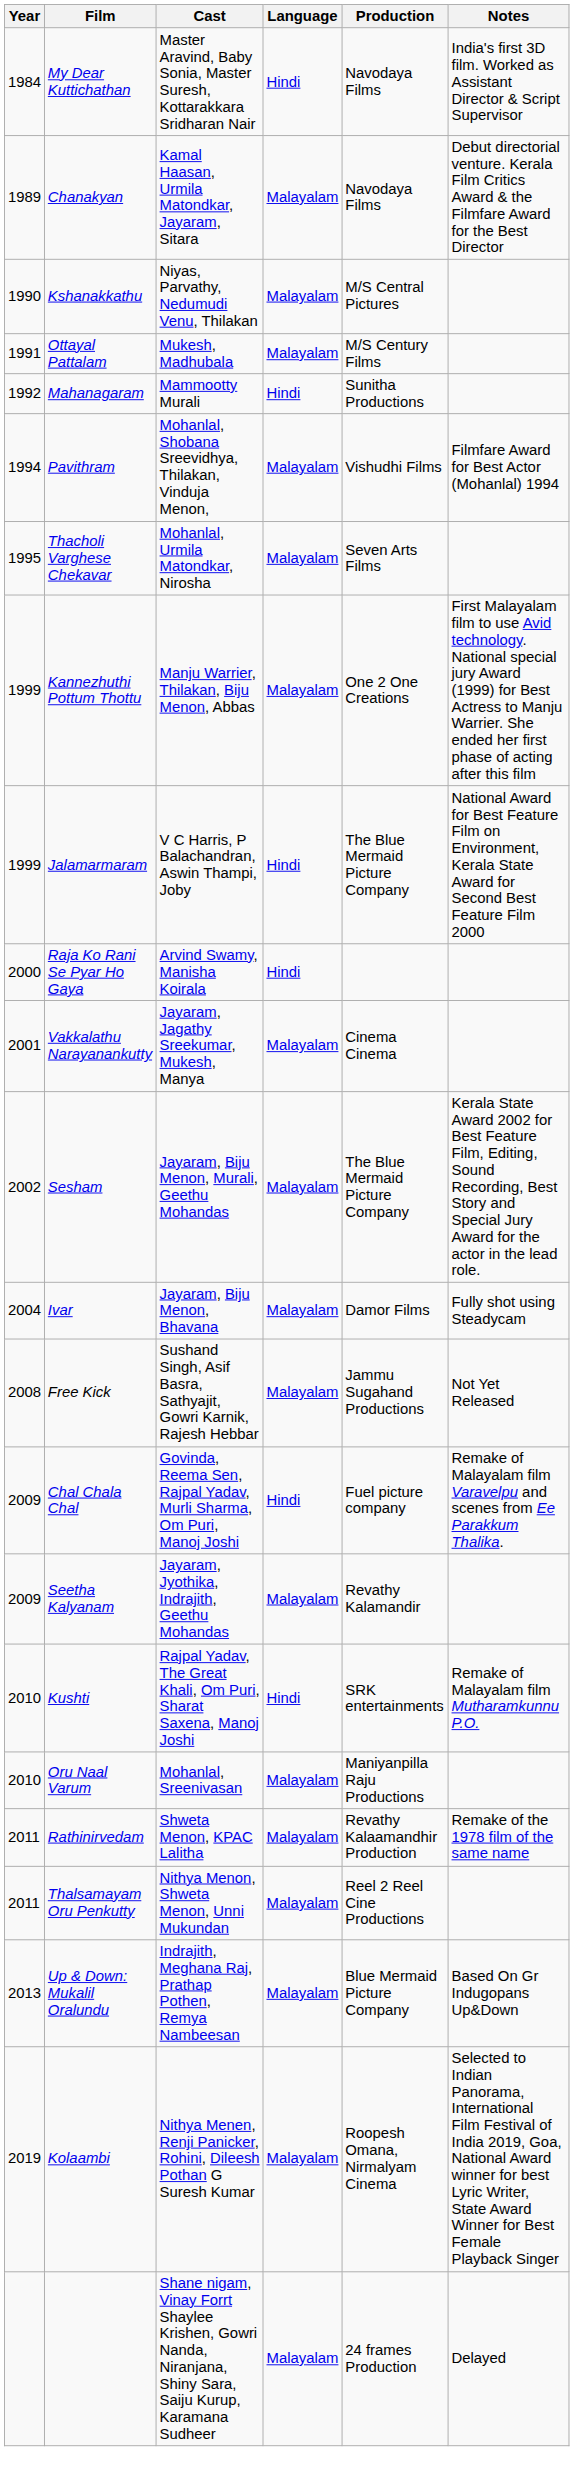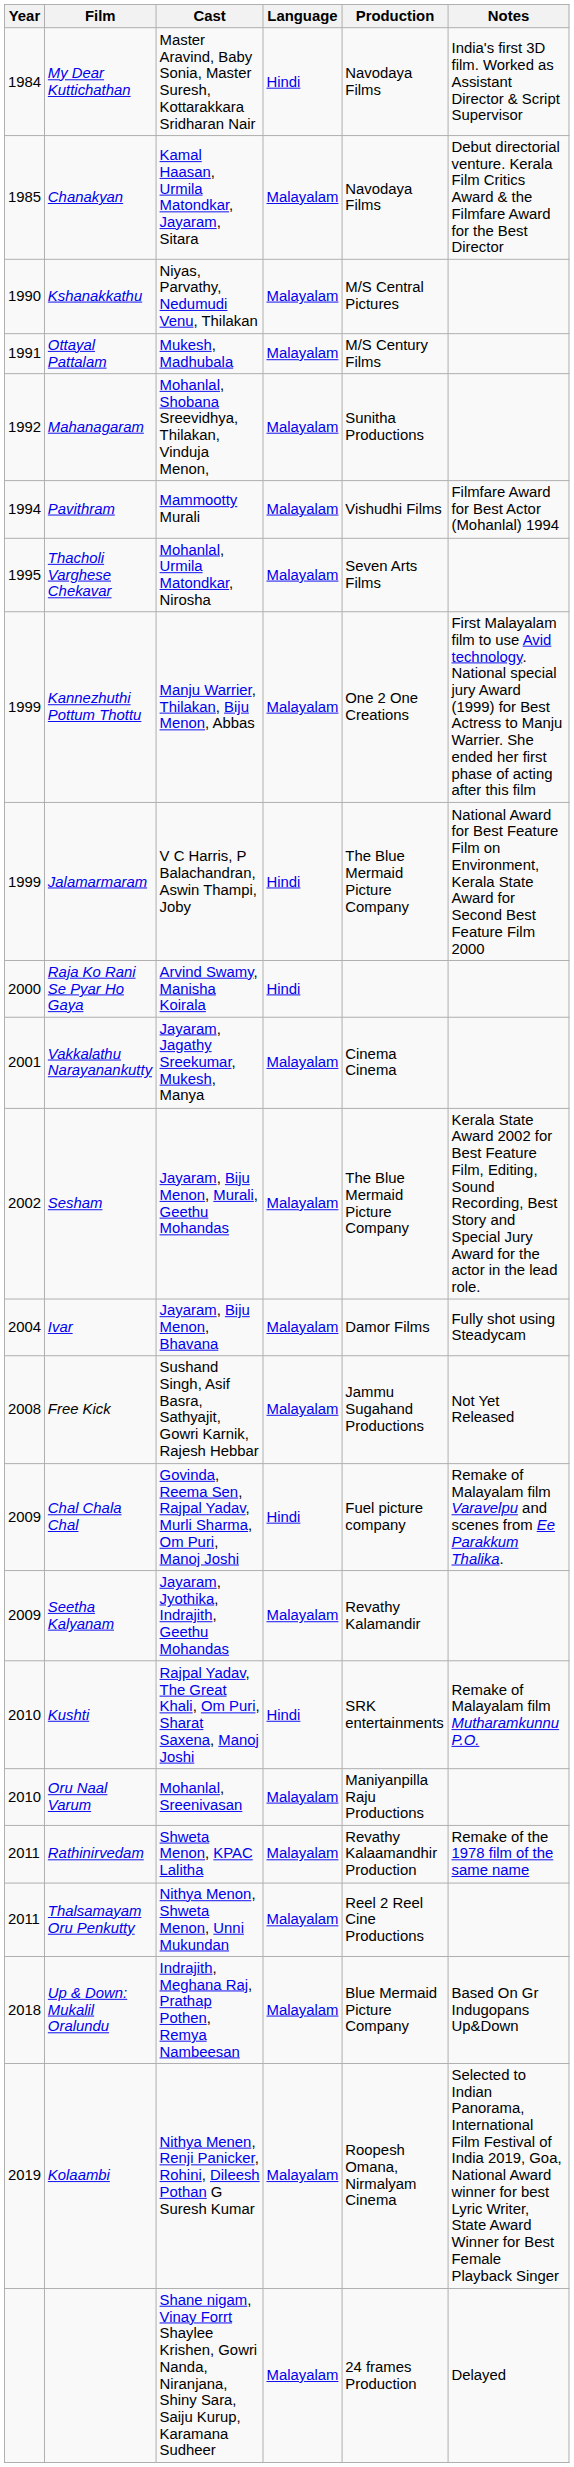 <table class="wikitable sortable">
 <tr>
 <th>Year</th>
 <th>Film</th>
 <th>Cast</th>
 <th>Language</th>
 <th>Production</th>
 <th>Notes</th>
 </tr>
 <tr>
 <td>1984</td>
 <td><em><a href='#'>My Dear Kuttichathan</a></em></td>
 <td>Master Aravind, Baby Sonia, Master Suresh, Kottarakkara Sridharan Nair</td>
 <td><a href='#'>Hindi</a></td>
 <td>Navodaya Films</td>
 <td>India's first 3D film. Worked as Assistant Director & Script Supervisor</td>
 </tr>
 <tr>
-<td>1989</td>
+<td>1985</td>
 <td><em><a href='#'>Chanakyan</a></em></td>
 <td><a href='#'>Kamal Haasan</a>, <a href='#'>Urmila Matondkar</a>, <a href='#'>Jayaram</a>, Sitara</td>
 <td><a href='#'>Malayalam</a></td>
 <td>Navodaya Films</td>
 <td>Debut directorial venture. Kerala Film Critics Award & the Filmfare Award for the Best Director</td>
 </tr>
 <tr>
 <td>1990</td>
 <td><em><a href='#'>Kshanakkathu</a></em></td>
 <td>Niyas, Parvathy, <a href='#'>Nedumudi Venu</a>, Thilakan</td>
 <td><a href='#'>Malayalam</a></td>
 <td>M/S Central Pictures</td>
 <td></td>
 </tr>
 <tr>
 <td>1991</td>
 <td><em><a href='#'>Ottayal Pattalam</a></em></td>
 <td><a href='#'>Mukesh</a>, <a href='#'>Madhubala</a></td>
 <td><a href='#'>Malayalam</a></td>
 <td>M/S Century Films</td>
 <td></td>
 </tr>
 <tr>
 <td>1992</td>
 <td><em><a href='#'>Mahanagaram</a></em></td>
-<td><a href='#'>Mammootty</a> Murali</td>
-<td><a href='#'>Hindi</a></td>
+<td><a href='#'>Mohanlal</a>, <a href='#'>Shobana</a> Sreevidhya, Thilakan, Vinduja Menon,</td>
+<td><a href='#'>Malayalam</a></td>
 <td>Sunitha Productions</td>
 <td></td>
 </tr>
 <tr>
 <td>1994</td>
 <td><em><a href='#'>Pavithram</a></em></td>
-<td><a href='#'>Mohanlal</a>, <a href='#'>Shobana</a> Sreevidhya, Thilakan, Vinduja Menon,</td>
+<td><a href='#'>Mammootty</a> Murali</td>
 <td><a href='#'>Malayalam</a></td>
 <td>Vishudhi Films</td>
 <td>Filmfare Award for Best Actor (Mohanlal) 1994</td>
 </tr>
 <tr>
 <td>1995</td>
 <td><em><a href='#'>Thacholi Varghese Chekavar</a></em></td>
 <td><a href='#'>Mohanlal</a>, <a href='#'>Urmila Matondkar</a>, Nirosha</td>
 <td><a href='#'>Malayalam</a></td>
 <td>Seven Arts Films</td>
 <td></td>
 </tr>
 <tr>
 <td>1999</td>
 <td><em><a href='#'>Kannezhuthi Pottum Thottu</a></em></td>
 <td><a href='#'>Manju Warrier</a>, <a href='#'>Thilakan</a>, <a href='#'>Biju Menon</a>, Abbas</td>
 <td><a href='#'>Malayalam</a></td>
 <td>One 2 One Creations</td>
 <td>First Malayalam film to use <a href='#'>Avid technology</a>. National special jury Award (1999) for Best Actress to Manju Warrier. She ended her first phase of acting after this film</td>
 </tr>
 <tr>
 <td>1999</td>
 <td><em><a href='#'>Jalamarmaram</a></em></td>
 <td>V C Harris, P Balachandran, Aswin Thampi, Joby</td>
 <td><a href='#'>Hindi</a></td>
 <td>The Blue Mermaid Picture Company</td>
 <td>National Award for Best Feature Film on Environment, Kerala State Award for Second Best Feature Film 2000</td>
 </tr>
 <tr>
 <td>2000</td>
 <td><em><a href='#'>Raja Ko Rani Se Pyar Ho Gaya</a></em></td>
 <td><a href='#'>Arvind Swamy</a>, <a href='#'>Manisha Koirala</a></td>
 <td><a href='#'>Hindi</a></td>
 <td></td>
 <td></td>
 </tr>
 <tr>
 <td>2001</td>
 <td><em><a href='#'>Vakkalathu Narayanankutty</a></em></td>
 <td><a href='#'>Jayaram</a>, <a href='#'>Jagathy Sreekumar</a>, <a href='#'>Mukesh</a>, Manya</td>
 <td><a href='#'>Malayalam</a></td>
 <td>Cinema Cinema</td>
 <td></td>
 </tr>
 <tr>
 <td>2002</td>
 <td><em><a href='#'>Sesham</a></em></td>
 <td><a href='#'>Jayaram</a>, <a href='#'>Biju Menon</a>, <a href='#'>Murali</a>, <a href='#'>Geethu Mohandas</a></td>
 <td><a href='#'>Malayalam</a></td>
 <td>The Blue Mermaid Picture Company</td>
 <td>Kerala State Award 2002 for Best Feature Film, Editing, Sound Recording, Best Story and Special Jury Award for the actor in the lead role.</td>
 </tr>
 <tr>
 <td>2004</td>
 <td><em><a href='#'>Ivar</a></em></td>
 <td><a href='#'>Jayaram</a>, <a href='#'>Biju Menon</a>, <a href='#'>Bhavana</a></td>
 <td><a href='#'>Malayalam</a></td>
 <td>Damor Films</td>
 <td>Fully shot using Steadycam</td>
 </tr>
 <tr>
 <td>2008</td>
 <td><em>Free Kick</em></td>
 <td>Sushand Singh, Asif Basra, Sathyajit, Gowri Karnik, Rajesh Hebbar</td>
 <td><a href='#'>Malayalam</a></td>
 <td>Jammu Sugahand Productions</td>
 <td>Not Yet Released</td>
 </tr>
 <tr>
 <td>2009</td>
 <td><em><a href='#'>Chal Chala Chal</a></em></td>
 <td><a href='#'>Govinda</a>, <a href='#'>Reema Sen</a>, <a href='#'>Rajpal Yadav</a>, <a href='#'>Murli Sharma</a>, <a href='#'>Om Puri</a>, <a href='#'>Manoj Joshi</a></td>
 <td><a href='#'>Hindi</a></td>
 <td>Fuel picture company</td>
 <td>Remake of Malayalam film <em><a href='#'>Varavelpu</a></em> and scenes from <em><a href='#'>Ee Parakkum Thalika</a></em>.</td>
 </tr>
 <tr>
 <td>2009</td>
 <td><em><a href='#'>Seetha Kalyanam</a></em></td>
 <td><a href='#'>Jayaram</a>, <a href='#'>Jyothika</a>, <a href='#'>Indrajith</a>, <a href='#'>Geethu Mohandas</a></td>
 <td><a href='#'>Malayalam</a></td>
 <td>Revathy Kalamandir</td>
 <td></td>
 </tr>
 <tr>
 <td>2010</td>
 <td><em><a href='#'>Kushti</a></em></td>
 <td><a href='#'>Rajpal Yadav</a>, <a href='#'>The Great Khali</a>, <a href='#'>Om Puri</a>, <a href='#'>Sharat Saxena</a>, <a href='#'>Manoj Joshi</a></td>
 <td><a href='#'>Hindi</a></td>
 <td>SRK entertainments</td>
 <td>Remake of Malayalam film <em><a href='#'>Mutharamkunnu P.O.</a></em></td>
 </tr>
 <tr>
 <td>2010</td>
 <td><em><a href='#'>Oru Naal Varum</a></em></td>
 <td><a href='#'>Mohanlal</a>, <a href='#'>Sreenivasan</a></td>
 <td><a href='#'>Malayalam</a></td>
 <td>Maniyanpilla Raju Productions</td>
 <td></td>
 </tr>
 <tr>
 <td>2011</td>
 <td><em><a href='#'>Rathinirvedam</a></em></td>
 <td><a href='#'>Shweta Menon</a>, <a href='#'>KPAC Lalitha</a></td>
 <td><a href='#'>Malayalam</a></td>
 <td>Revathy Kalaamandhir Production</td>
 <td>Remake of the <a href='#'>1978 film of the same name</a></td>
 </tr>
 <tr>
 <td>2011</td>
 <td><em><a href='#'>Thalsamayam Oru Penkutty</a></em></td>
 <td><a href='#'>Nithya Menon</a>, <a href='#'>Shweta Menon</a>, <a href='#'>Unni Mukundan</a></td>
 <td><a href='#'>Malayalam</a></td>
 <td>Reel 2 Reel Cine Productions</td>
 <td></td>
 </tr>
 <tr>
-<td>2013</td>
+<td>2018</td>
 <td><em><a href='#'>Up & Down: Mukalil Oralundu</a></em></td>
 <td><a href='#'>Indrajith</a>, <a href='#'>Meghana Raj</a>, <a href='#'>Prathap Pothen</a>, <a href='#'>Remya Nambeesan</a></td>
 <td><a href='#'>Malayalam</a></td>
 <td>Blue Mermaid Picture Company</td>
 <td>Based On Gr Indugopans Up&Down</td>
 </tr>
 <tr>
 <td>2019</td>
 <td><em><a href='#'>Kolaambi</a></em></td>
 <td><a href='#'>Nithya Menen</a>, <a href='#'>Renji Panicker</a>, <a href='#'>Rohini</a>, <a href='#'>Dileesh Pothan</a> G Suresh Kumar</td>
 <td><a href='#'>Malayalam</a></td>
 <td>Roopesh Omana, Nirmalyam Cinema</td>
 <td>Selected to Indian Panorama, International Film Festival of India 2019, Goa, National Award winner for best Lyric Writer, State Award Winner for Best Female Playback Singer</td>
 </tr>
 <tr>
 <td></td>
 <td></td>
 <td><a href='#'>Shane nigam</a>, <a href='#'>Vinay Forrt</a> Shaylee Krishen, Gowri Nanda, Niranjana, Shiny Sara, Saiju Kurup, Karamana Sudheer</td>
 <td><a href='#'>Malayalam</a></td>
 <td>24 frames Production</td>
 <td>Delayed</td>
 </tr>
 </table>
